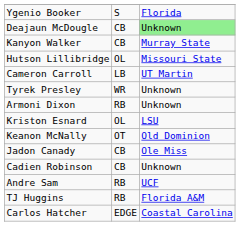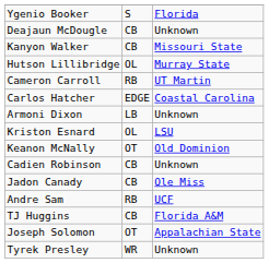 <table class="wikitable">
 <tr>
 </tr>
 <tr>
 <td>Ygenio Booker</td>
 <td>S</td>
 <td><a href='#'>Florida</a></td>
 </tr>
 <tr>
 <td>Deajaun McDougle</td>
 <td>CB</td>
-<td style="background: lightgreen;">Unknown</td>
+<td>Unknown</td>
 </tr>
 <tr>
 <td>Kanyon Walker</td>
 <td>CB</td>
-<td><a href='#'>Murray State</a></td>
+<td><a href='#'>Missouri State</a></td>
 </tr>
 <tr>
 <td>Hutson Lillibridge</td>
 <td>OL</td>
-<td><a href='#'>Missouri State</a></td>
+<td><a href='#'>Murray State</a></td>
 </tr>
 <tr>
 <td>Cameron Carroll</td>
-<td>LB</td>
+<td>RB</td>
 <td><a href='#'>UT Martin</a></td>
 </tr>
 <tr>
-<td>Tyrek Presley</td>
-<td>WR</td>
-<td>Unknown</td>
+<td>Carlos Hatcher</td>
+<td>EDGE</td>
+<td><a href='#'>Coastal Carolina</a></td>
 </tr>
 <tr>
 <td>Armoni Dixon</td>
-<td>RB</td>
+<td>LB</td>
 <td>Unknown</td>
 </tr>
 <tr>
 <td>Kriston Esnard</td>
 <td>OL</td>
 <td><a href='#'>LSU</a></td>
 </tr>
 <tr>
 <td>Keanon McNally</td>
 <td>OT</td>
 <td><a href='#'>Old Dominion</a></td>
 </tr>
 <tr>
+<td>Cadien Robinson</td>
+<td>CB</td>
+<td>Unknown</td>
+</tr>
+<tr>
 <td>Jadon Canady</td>
 <td>CB</td>
 <td><a href='#'>Ole Miss</a></td>
-</tr>
-<tr>
-<td>Cadien Robinson</td>
-<td>CB</td>
-<td>Unknown</td>
 </tr>
 <tr>
 <td>Andre Sam</td>
 <td>RB</td>
 <td><a href='#'>UCF</a></td>
 </tr>
 <tr>
 <td>TJ Huggins</td>
-<td>RB</td>
+<td>CB</td>
 <td><a href='#'>Florida A&M</a></td>
 </tr>
 <tr>
-<td>Carlos Hatcher</td>
-<td>EDGE</td>
-<td><a href='#'>Coastal Carolina</a></td>
+<td>Joseph Solomon</td>
+<td>OT</td>
+<td><a href='#'>Appalachian State</a></td>
+</tr>
+<tr>
+<td>Tyrek Presley</td>
+<td>WR</td>
+<td>Unknown</td>
 </tr>
 </table>
